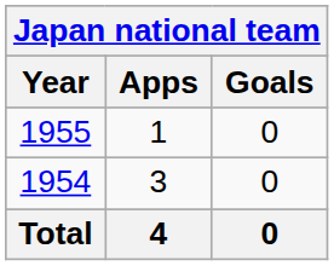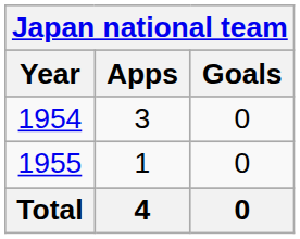 <table class="wikitable" style="text-align:center">
 <tr>
 <th colspan=3><a href='#'>Japan national team</a></th>
 </tr>
 <tr>
 <th>Year</th>
 <th>Apps</th>
 <th>Goals</th>
 </tr>
 <tr>
-<td><a href='#'>1955</a></td>
-<td>1</td>
+<td><a href='#'>1954</a></td>
+<td>3</td>
 <td>0</td>
 </tr>
 <tr>
-<td><a href='#'>1954</a></td>
-<td>3</td>
+<td><a href='#'>1955</a></td>
+<td>1</td>
 <td>0</td>
 </tr>
 <tr>
 <th>Total</th>
 <th>4</th>
 <th>0</th>
 </tr>
 </table>
